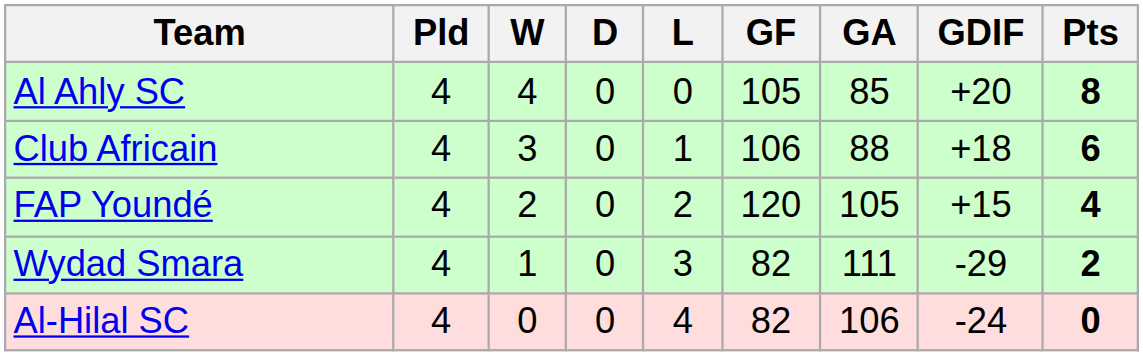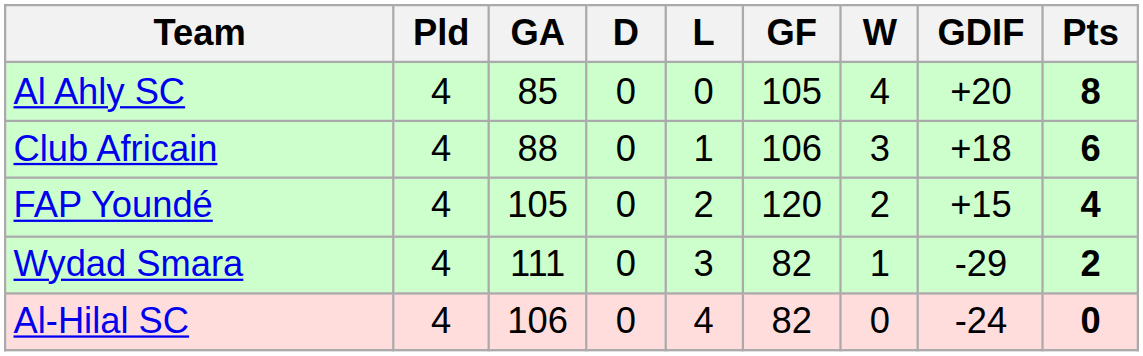 <table class=wikitable style="text-align:center" width=500>
 <tr>
 <th width=25%>Team</th>
 <th width=5%>Pld</th>
-<th width=5%>W</th>
+<th width=5%>GA</th>
 <th width=5%>D</th>
 <th width=5%>L</th>
 <th width=5%>GF</th>
-<th width=5%>GA</th>
+<th width=5%>W</th>
 <th width=5%>GDIF</th>
 <th width=5%>Pts</th>
 </tr>
 <tr bgcolor=#ccffcc>
 <td align="left"> <a href='#'>Al Ahly SC</a></td>
 <td>4</td>
-<td>4</td>
+<td>85</td>
 <td>0</td>
 <td>0</td>
 <td>105</td>
-<td>85</td>
+<td>4</td>
 <td>+20</td>
 <td><strong>8</strong></td>
 </tr>
 <tr bgcolor=#ccffcc>
 <td align="left"> <a href='#'>Club Africain</a></td>
 <td>4</td>
-<td>3</td>
+<td>88</td>
 <td>0</td>
 <td>1</td>
 <td>106</td>
-<td>88</td>
+<td>3</td>
 <td>+18</td>
 <td><strong>6</strong></td>
 </tr>
 <tr bgcolor=#ccffcc>
 <td align="left"> <a href='#'>FAP Youndé</a></td>
 <td>4</td>
-<td>2</td>
+<td>105</td>
 <td>0</td>
 <td>2</td>
 <td>120</td>
-<td>105</td>
+<td>2</td>
 <td>+15</td>
 <td><strong>4</strong></td>
 </tr>
 <tr bgcolor=#ccffcc>
 <td align="left"> <a href='#'>Wydad Smara</a></td>
 <td>4</td>
-<td>1</td>
+<td>111</td>
 <td>0</td>
 <td>3</td>
 <td>82</td>
-<td>111</td>
+<td>1</td>
 <td>-29</td>
 <td><strong>2</strong></td>
 </tr>
 <tr bgcolor=#ffdddd>
 <td align="left"> <a href='#'>Al-Hilal SC</a></td>
 <td>4</td>
-<td>0</td>
+<td>106</td>
 <td>0</td>
 <td>4</td>
 <td>82</td>
-<td>106</td>
+<td>0</td>
 <td>-24</td>
 <td><strong>0</strong></td>
 </tr>
 </table>
